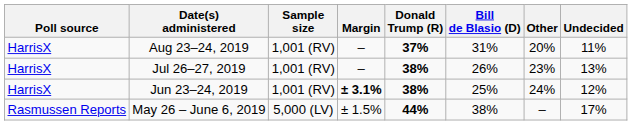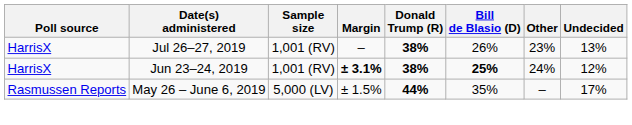 <table class="wikitable sortable" style="font-size:90%;text-align:center;">
 <tr valign=bottom style="font-size:90%;">
 <th>Poll source</th>
 <th>Date(s)<br>administered</th>
 <th>Sample<br>size</th>
 <th>Margin<br></th>
 <th>Donald<br>Trump (R)</th>
 <th><a href='#'>Bill<br>de Blasio</a> (D)</th>
 <th>Other</th>
 <th>Undecided</th>
-</tr>
-<tr>
-<td style="text-align:left;"><a href='#'>HarrisX</a></td>
-<td>Aug 23–24, 2019</td>
-<td>1,001 (RV)</td>
-<td>–</td>
-<td><strong>37%</strong></td>
-<td>31%</td>
-<td>20%</td>
-<td>11%</td>
 </tr>
 <tr>
 <td style="text-align:left;"><a href='#'>HarrisX</a></td>
 <td>Jul 26–27, 2019</td>
 <td>1,001 (RV)</td>
 <td>–</td>
 <td><strong>38%</strong></td>
 <td>26%</td>
 <td>23%</td>
 <td>13%</td>
 </tr>
 <tr>
 <td style="text-align:left;"><a href='#'>HarrisX</a></td>
 <td>Jun 23–24, 2019</td>
 <td>1,001 (RV)</td>
 <td><strong>± 3.1%</strong></td>
 <td><strong>38%</strong></td>
-<td>25%</td>
+<td><strong>25%</strong></td>
 <td>24%</td>
 <td>12%</td>
 </tr>
 <tr>
 <td style="text-align:left;"><a href='#'>Rasmussen Reports</a></td>
 <td>May 26 – June 6, 2019</td>
 <td>5,000 (LV)</td>
 <td>± 1.5%</td>
 <td><strong>44%</strong></td>
-<td>38%</td>
+<td>35%</td>
 <td>–</td>
 <td>17%</td>
 </tr>
 </table>
